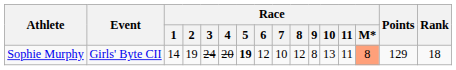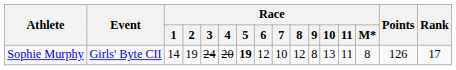 <table class="wikitable" border="1" style="font-size:90%">
 <tr>
 <th rowspan=2>Athlete</th>
 <th rowspan=2>Event</th>
 <th colspan=12>Race</th>
 <th rowspan=2>Points</th>
 <th rowspan=2>Rank</th>
 </tr>
 <tr>
 <th>1</th>
 <th>2</th>
 <th>3</th>
 <th>4</th>
 <th>5</th>
 <th>6</th>
 <th>7</th>
 <th>8</th>
 <th>9</th>
 <th>10</th>
 <th>11</th>
 <th>M*</th>
 </tr>
 <tr>
 <td><a href='#'>Sophie Murphy</a></td>
 <td><a href='#'>Girls' Byte CII</a></td>
 <td align=center>14</td>
 <td align=center>19</td>
 <td align=center><s>24</s></td>
 <td align=center><s>20</s></td>
 <td align=center><strong>19</strong></td>
 <td align=center>12</td>
 <td align=center>10</td>
 <td align=center>12</td>
 <td align=center>8</td>
 <td align=center>13</td>
 <td align=center>11</td>
-<td align=center style="background: lightsalmon;">8</td>
-<td align=center>129</td>
-<td align=center>18</td>
+<td align=center>8</td>
+<td align=center>126</td>
+<td align=center>17</td>
 </tr>
 </table>
